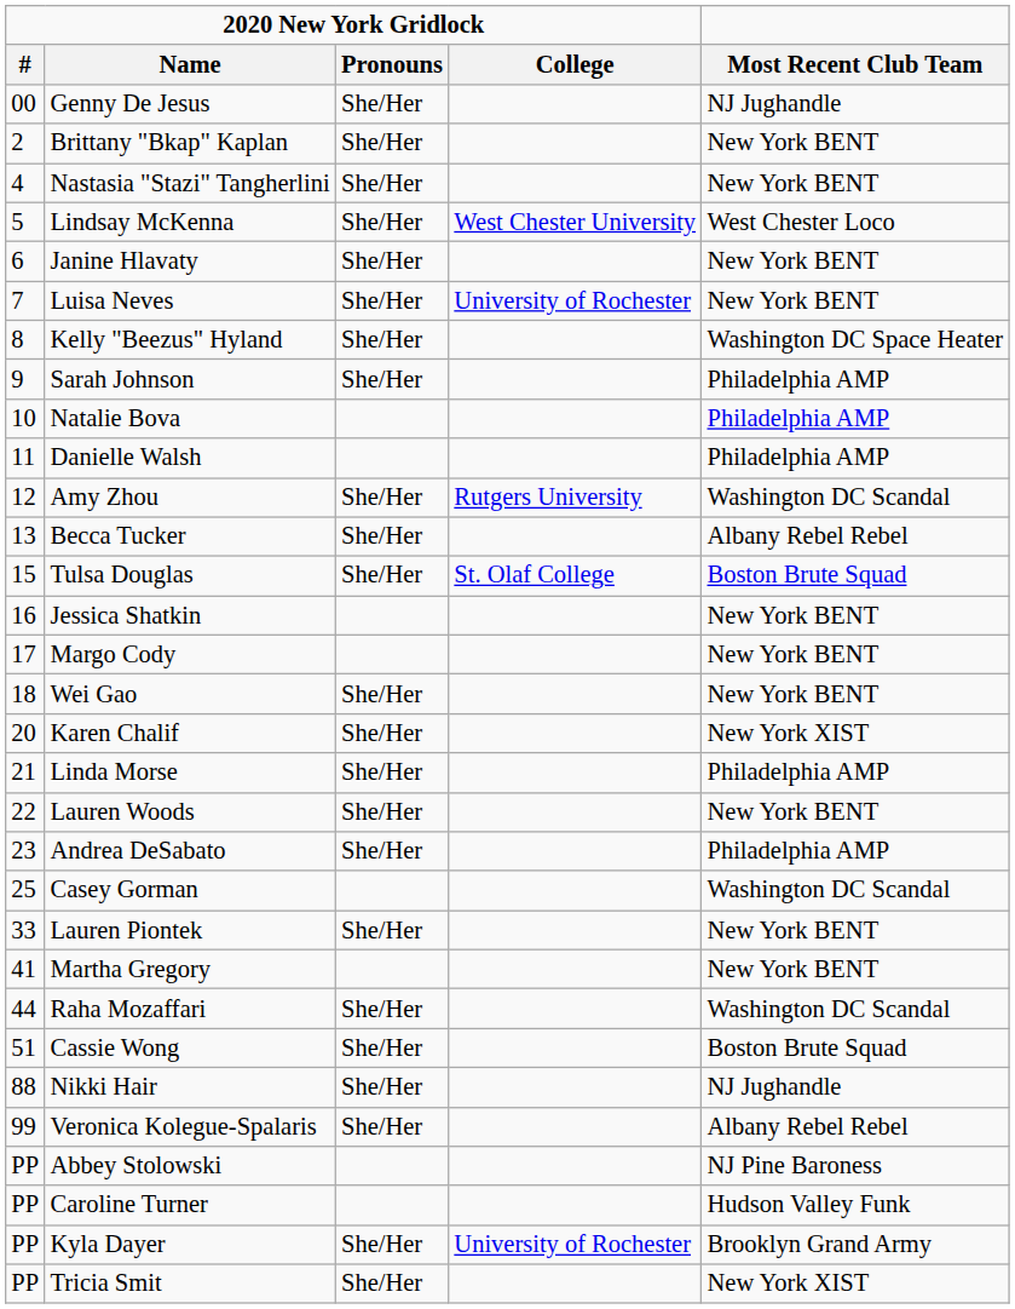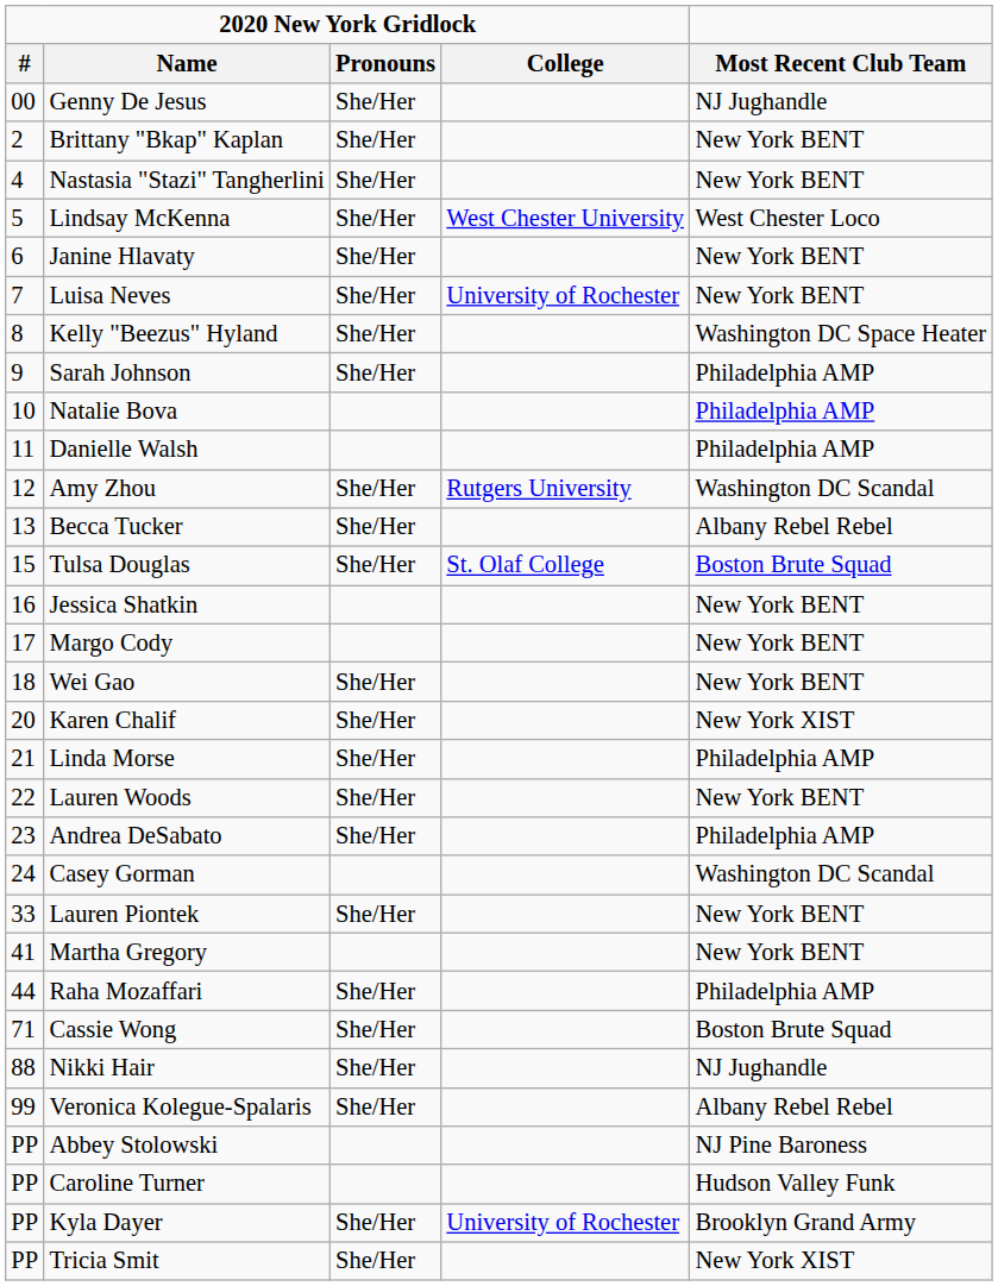 <table class="wikitable sortable">
 <tr>
 <td colspan="4" style="color:black; text-align:center"><strong>2020 New York Gridlock</strong></td>
 <td></td>
 </tr>
 <tr>
 <th>#</th>
 <th>Name</th>
 <th>Pronouns</th>
 <th>College</th>
 <th>Most Recent Club Team</th>
 </tr>
 <tr>
 <td>00</td>
 <td>Genny De Jesus</td>
 <td>She/Her</td>
 <td></td>
 <td>NJ Jughandle</td>
 </tr>
 <tr>
 <td>2</td>
 <td>Brittany "Bkap" Kaplan</td>
 <td>She/Her</td>
 <td></td>
 <td>New York BENT</td>
 </tr>
 <tr>
 <td>4</td>
 <td>Nastasia "Stazi" Tangherlini</td>
 <td>She/Her</td>
 <td></td>
 <td>New York BENT</td>
 </tr>
 <tr>
 <td>5</td>
 <td>Lindsay McKenna</td>
 <td>She/Her</td>
 <td><a href='#'>West Chester University</a></td>
 <td>West Chester Loco</td>
 </tr>
 <tr>
 <td>6</td>
 <td>Janine Hlavaty</td>
 <td>She/Her</td>
 <td></td>
 <td>New York BENT</td>
 </tr>
 <tr>
 <td>7</td>
 <td>Luisa Neves</td>
 <td>She/Her</td>
 <td><a href='#'>University of Rochester</a></td>
 <td>New York BENT</td>
 </tr>
 <tr>
 <td>8</td>
 <td>Kelly "Beezus" Hyland</td>
 <td>She/Her</td>
 <td></td>
 <td>Washington DC Space Heater</td>
 </tr>
 <tr>
 <td>9</td>
 <td>Sarah Johnson</td>
 <td>She/Her</td>
 <td></td>
 <td>Philadelphia AMP</td>
 </tr>
 <tr>
 <td>10</td>
 <td>Natalie Bova</td>
 <td></td>
 <td></td>
 <td><a href='#'>Philadelphia AMP</a></td>
 </tr>
 <tr>
 <td>11</td>
 <td>Danielle Walsh</td>
 <td></td>
 <td></td>
 <td>Philadelphia AMP</td>
 </tr>
 <tr>
 <td>12</td>
 <td>Amy Zhou</td>
 <td>She/Her</td>
 <td><a href='#'>Rutgers University</a></td>
 <td>Washington DC Scandal</td>
 </tr>
 <tr>
 <td>13</td>
 <td>Becca Tucker</td>
 <td>She/Her</td>
 <td></td>
 <td>Albany Rebel Rebel</td>
 </tr>
 <tr>
 <td>15</td>
 <td>Tulsa Douglas</td>
 <td>She/Her</td>
 <td><a href='#'>St. Olaf College</a></td>
 <td><a href='#'>Boston Brute Squad</a></td>
 </tr>
 <tr>
 <td>16</td>
 <td>Jessica Shatkin</td>
 <td></td>
 <td></td>
 <td>New York BENT</td>
 </tr>
 <tr>
 <td>17</td>
 <td>Margo Cody</td>
 <td></td>
 <td></td>
 <td>New York BENT</td>
 </tr>
 <tr>
 <td>18</td>
 <td>Wei Gao</td>
 <td>She/Her</td>
 <td></td>
 <td>New York BENT</td>
 </tr>
 <tr>
 <td>20</td>
 <td>Karen Chalif</td>
 <td>She/Her</td>
 <td></td>
 <td>New York XIST</td>
 </tr>
 <tr>
 <td>21</td>
 <td>Linda Morse</td>
 <td>She/Her</td>
 <td></td>
 <td>Philadelphia AMP</td>
 </tr>
 <tr>
 <td>22</td>
 <td>Lauren Woods</td>
 <td>She/Her</td>
 <td></td>
 <td>New York BENT</td>
 </tr>
 <tr>
 <td>23</td>
 <td>Andrea DeSabato</td>
 <td>She/Her</td>
 <td></td>
 <td>Philadelphia AMP</td>
 </tr>
 <tr>
-<td>25</td>
+<td>24</td>
 <td>Casey Gorman</td>
 <td></td>
 <td></td>
 <td>Washington DC Scandal</td>
 </tr>
 <tr>
 <td>33</td>
 <td>Lauren Piontek</td>
 <td>She/Her</td>
 <td></td>
 <td>New York BENT</td>
 </tr>
 <tr>
 <td>41</td>
 <td>Martha Gregory</td>
 <td></td>
 <td></td>
 <td>New York BENT</td>
 </tr>
 <tr>
 <td>44</td>
 <td>Raha Mozaffari</td>
 <td>She/Her</td>
 <td></td>
-<td>Washington DC Scandal</td>
+<td>Philadelphia AMP</td>
 </tr>
 <tr>
-<td>51</td>
+<td>71</td>
 <td>Cassie Wong</td>
 <td>She/Her</td>
 <td></td>
 <td>Boston Brute Squad</td>
 </tr>
 <tr>
 <td>88</td>
 <td>Nikki Hair</td>
 <td>She/Her</td>
 <td></td>
 <td>NJ Jughandle</td>
 </tr>
 <tr>
 <td>99</td>
 <td>Veronica Kolegue-Spalaris</td>
 <td>She/Her</td>
 <td></td>
 <td>Albany Rebel Rebel</td>
 </tr>
 <tr>
 <td>PP</td>
 <td>Abbey Stolowski</td>
 <td></td>
 <td></td>
 <td>NJ Pine Baroness</td>
 </tr>
 <tr>
 <td>PP</td>
 <td>Caroline Turner</td>
 <td></td>
 <td></td>
 <td>Hudson Valley Funk</td>
 </tr>
 <tr>
 <td>PP</td>
 <td>Kyla Dayer</td>
 <td>She/Her</td>
 <td><a href='#'>University of Rochester</a></td>
 <td>Brooklyn Grand Army</td>
 </tr>
 <tr>
 <td>PP</td>
 <td>Tricia Smit</td>
 <td>She/Her</td>
 <td></td>
 <td>New York XIST</td>
 </tr>
 </table>
